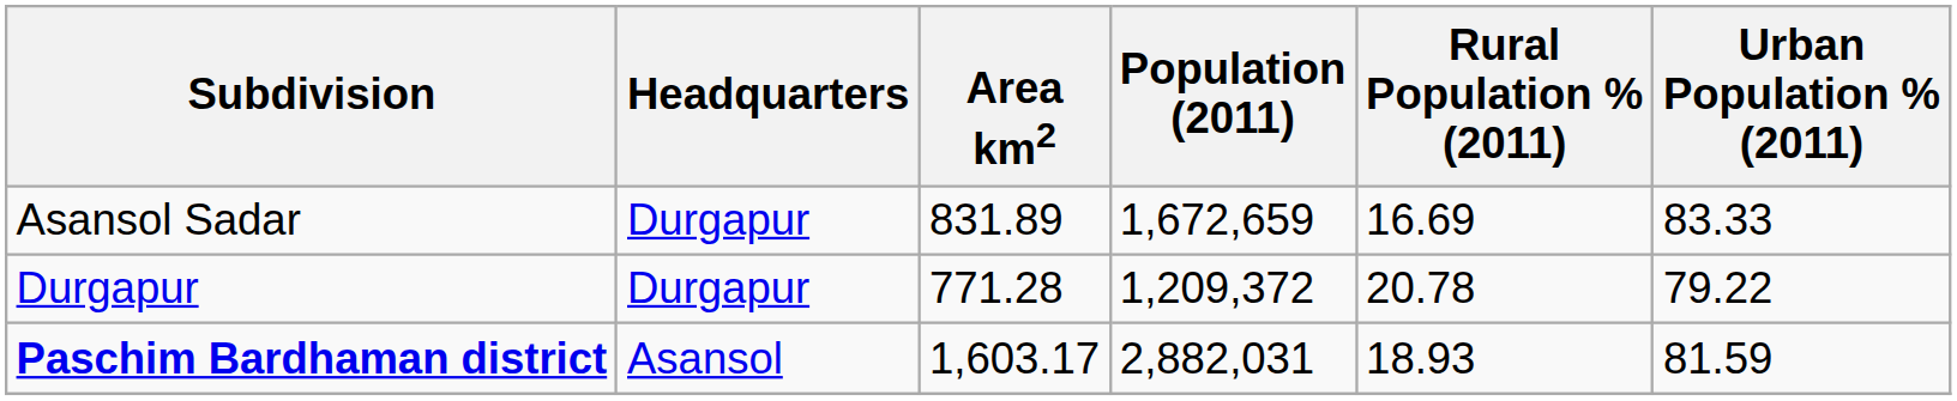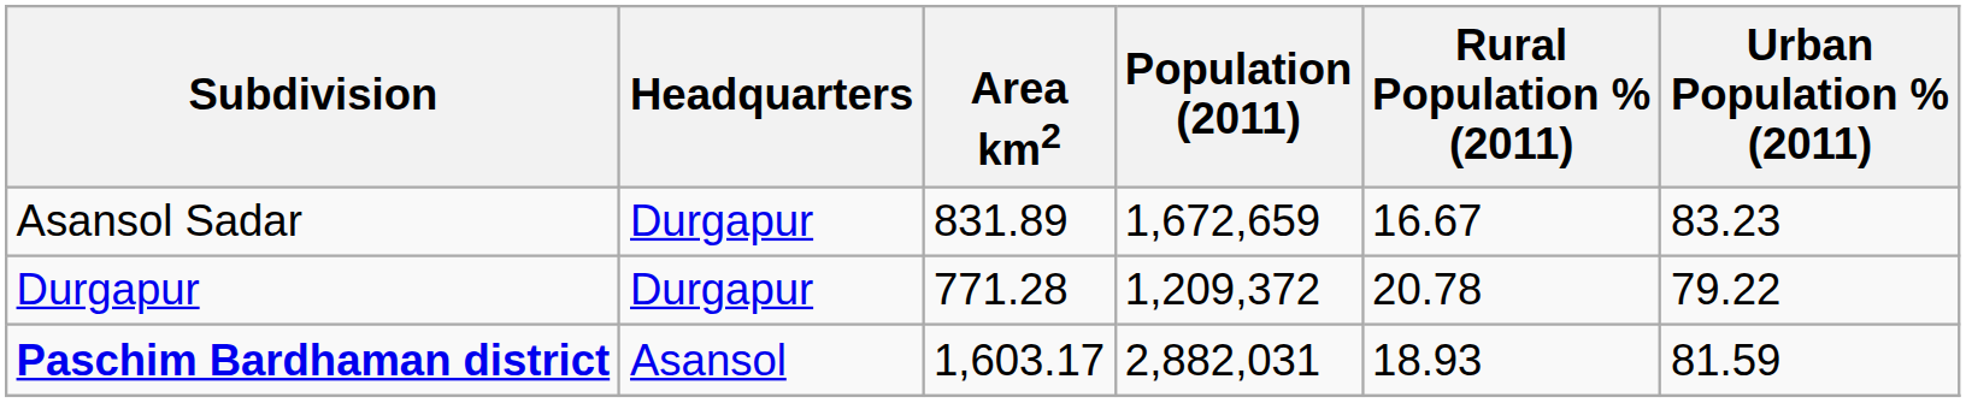 <table class="wikitable sortable">
 <tr>
 <th>Subdivision</th>
 <th>Headquarters</th>
 <th><br>Area<br>km<sup>2</sup></th>
 <th>Population<br>(2011)</th>
 <th>Rural<br>Population %<br>(2011)</th>
 <th>Urban<br> Population % <br>(2011)</th>
 </tr>
 <tr>
 <td>Asansol Sadar</td>
 <td><a href='#'>Durgapur</a></td>
 <td>831.89</td>
 <td>1,672,659</td>
-<td>16.69</td>
-<td>83.33</td>
+<td>16.67</td>
+<td>83.23</td>
 </tr>
 <tr>
 <td><a href='#'>Durgapur</a></td>
 <td><a href='#'>Durgapur</a></td>
 <td>771.28</td>
 <td>1,209,372</td>
 <td>20.78</td>
 <td>79.22</td>
 </tr>
 <tr>
 <td><strong><a href='#'>Paschim Bardhaman district</a></strong></td>
 <td><a href='#'>Asansol</a></td>
 <td>1,603.17</td>
 <td>2,882,031</td>
 <td>18.93</td>
 <td>81.59</td>
 </tr>
 <tr>
 </tr>
 </table>
